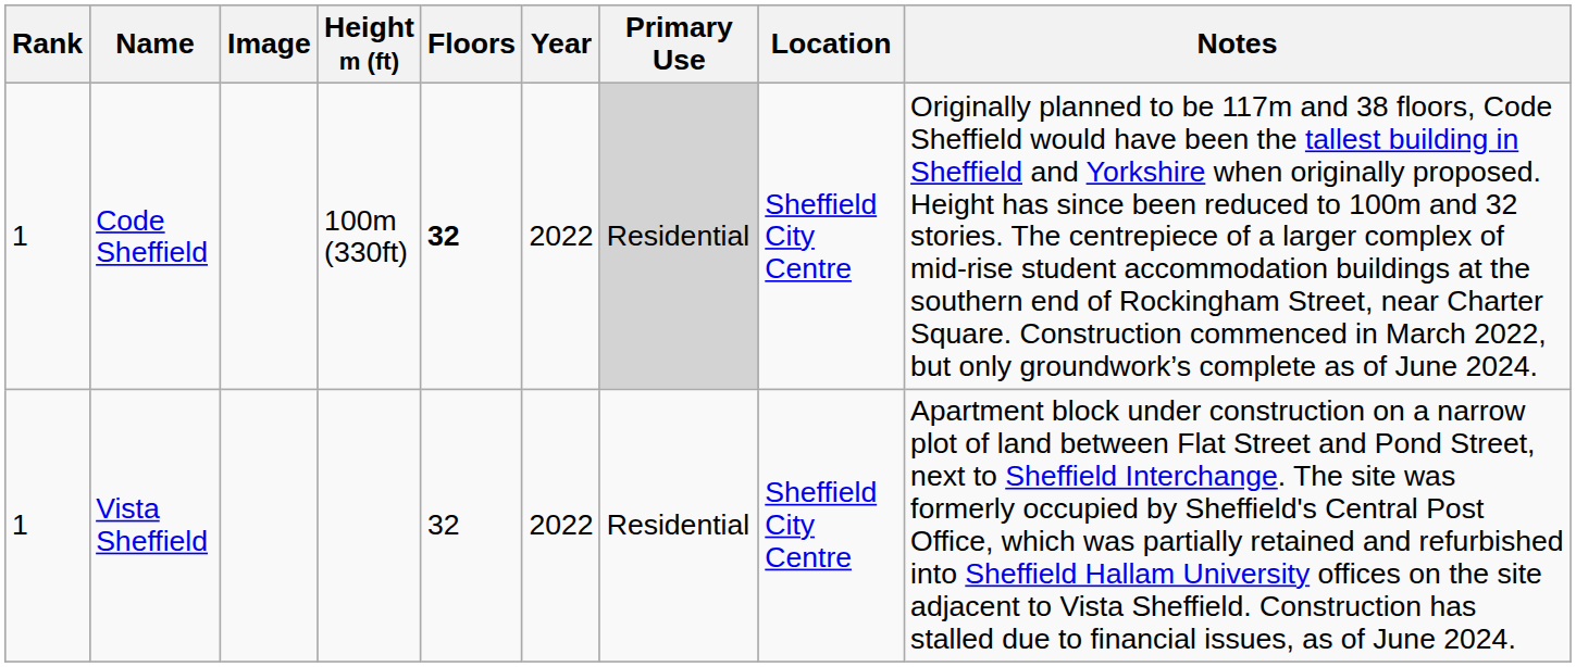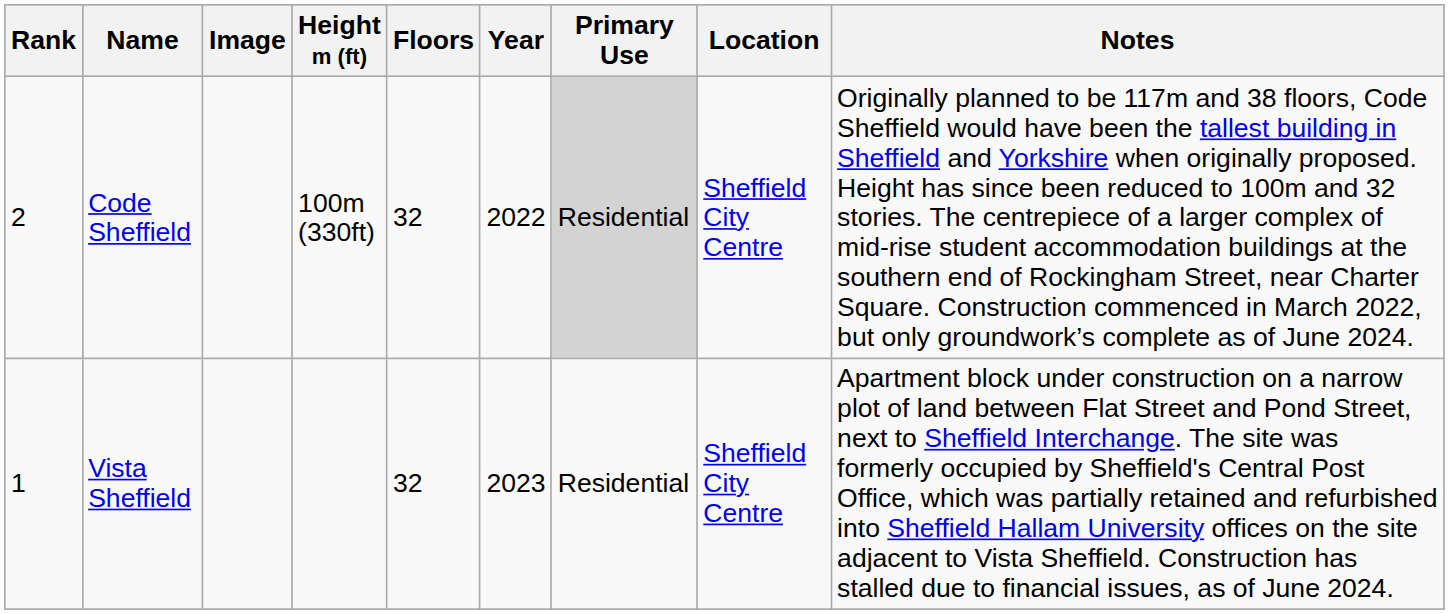 <table class="wikitable sortable">
 <tr>
 <th data-sort-type="number">Rank</th>
 <th data-sort-type="text">Name</th>
 <th class="unsortable">Image</th>
 <th data-sort-type="number">Height<br><small>m (ft)</small></th>
 <th data-sort-type="number">Floors</th>
 <th data-sort-type="number">Year</th>
 <th>Primary Use</th>
 <th>Location</th>
 <th class="unsortable">Notes</th>
 </tr>
 <tr>
-<td>1</td>
+<td>2</td>
 <td><a href='#'>Code Sheffield</a></td>
 <td></td>
 <td>100m<br>(330ft)</td>
-<td><strong>32</strong></td>
+<td>32</td>
 <td>2022</td>
 <td style="background: lightgrey;">Residential</td>
 <td><a href='#'>Sheffield City Centre</a></td>
 <td>Originally planned to be 117m and 38 floors, Code Sheffield would have been the <a href='#'>tallest building in Sheffield</a> and <a href='#'>Yorkshire</a> when originally proposed. Height has since been reduced to 100m and 32 stories. The centrepiece of a larger complex of mid-rise student accommodation buildings at the southern end of Rockingham Street, near Charter Square. Construction commenced in March 2022, but only groundwork’s complete as of June 2024.</td>
 </tr>
 <tr>
 <td>1</td>
 <td><a href='#'>Vista Sheffield</a></td>
 <td></td>
 <td></td>
 <td>32</td>
-<td>2022</td>
+<td>2023</td>
 <td>Residential</td>
 <td><a href='#'>Sheffield City Centre</a></td>
 <td>Apartment block under construction on a narrow plot of land between Flat Street and Pond Street, next to <a href='#'>Sheffield Interchange</a>. The site was formerly occupied by Sheffield's Central Post Office, which was partially retained and refurbished into <a href='#'>Sheffield Hallam University</a> offices on the site adjacent to Vista Sheffield. Construction has stalled due to financial issues, as of June 2024.</td>
 </tr>
 </table>
